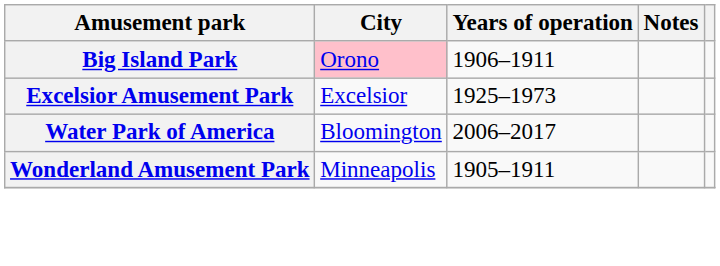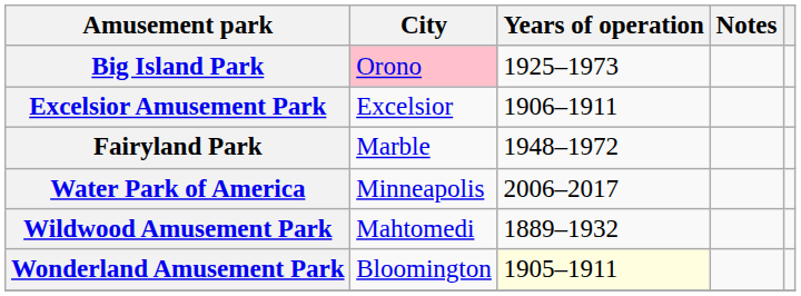 <table class="wikitable plainrowheaders sortable">
 <tr>
 <th scope="col">Amusement park</th>
 <th scope="col">City</th>
 <th scope="col">Years of operation</th>
 <th scope="col" class="unsortable">Notes</th>
 <th scope="col" class="unsortable"></th>
 </tr>
 <tr>
 <th scope="row"><a href='#'>Big Island Park</a></th>
 <td style="background: pink;"><a href='#'>Orono</a></td>
-<td>1906–1911</td>
+<td>1925–1973</td>
 <td></td>
 <td style="text-align:center;"></td>
 </tr>
 <tr>
 <th scope="row"><a href='#'>Excelsior Amusement Park</a></th>
 <td><a href='#'>Excelsior</a></td>
-<td>1925–1973</td>
+<td>1906–1911</td>
+<td></td>
+<td style="text-align:center;"></td>
+</tr>
+<tr>
+<th scope="row">Fairyland Park</th>
+<td><a href='#'>Marble</a></td>
+<td>1948–1972</td>
 <td></td>
 <td style="text-align:center;"></td>
 </tr>
 <tr>
 <th scope="row"><a href='#'>Water Park of America</a></th>
-<td><a href='#'>Bloomington</a></td>
+<td><a href='#'>Minneapolis</a></td>
 <td>2006–2017</td>
 <td></td>
 <td style="text-align:center;"></td>
 </tr>
 <tr>
+<th scope="row"><a href='#'>Wildwood Amusement Park</a></th>
+<td><a href='#'>Mahtomedi</a></td>
+<td>1889–1932</td>
+<td></td>
+<td style="text-align:center;"></td>
+</tr>
+<tr>
 <th scope="row"><a href='#'>Wonderland Amusement Park</a></th>
-<td><a href='#'>Minneapolis</a></td>
-<td>1905–1911</td>
+<td><a href='#'>Bloomington</a></td>
+<td style="background: lightyellow;">1905–1911</td>
 <td></td>
 <td style="text-align:center;"></td>
 </tr>
 <tr>
 </tr>
 </table>
